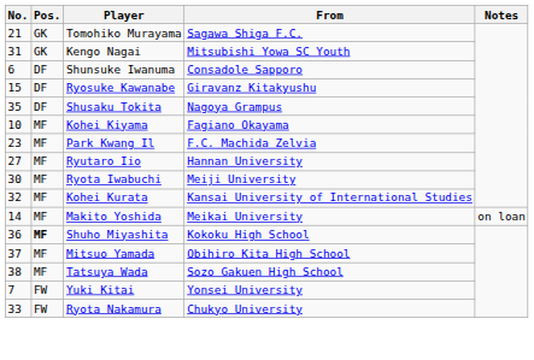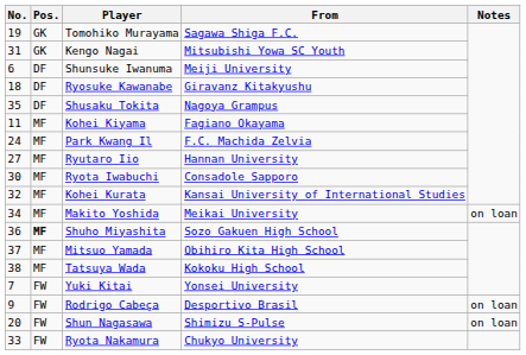 <table class="sortable wikitable">
 <tr>
 <th>No.</th>
 <th>Pos.</th>
 <th>Player</th>
 <th>From</th>
 <th>Notes</th>
 </tr>
 <tr>
-<td>21</td>
+<td>19</td>
 <td>GK</td>
 <td>Tomohiko Murayama</td>
 <td><a href='#'>Sagawa Shiga F.C.</a></td>
 </tr>
 <tr>
 <td>31</td>
 <td>GK</td>
 <td>Kengo Nagai</td>
 <td><a href='#'>Mitsubishi Yowa SC Youth</a></td>
 </tr>
 <tr>
 <td>6</td>
 <td>DF</td>
 <td>Shunsuke Iwanuma</td>
-<td><a href='#'>Consadole Sapporo</a></td>
+<td><a href='#'>Meiji University</a></td>
 </tr>
 <tr>
-<td>15</td>
+<td>18</td>
 <td>DF</td>
 <td><a href='#'>Ryosuke Kawanabe</a></td>
 <td><a href='#'>Giravanz Kitakyushu</a></td>
 </tr>
 <tr>
 <td>35</td>
 <td>DF</td>
 <td><a href='#'>Shusaku Tokita</a></td>
 <td><a href='#'>Nagoya Grampus</a></td>
 </tr>
 <tr>
-<td>10</td>
+<td>11</td>
 <td>MF</td>
 <td><a href='#'>Kohei Kiyama</a></td>
 <td><a href='#'>Fagiano Okayama</a></td>
 </tr>
 <tr>
-<td>23</td>
+<td>24</td>
 <td>MF</td>
 <td><a href='#'>Park Kwang Il</a></td>
 <td><a href='#'>F.C. Machida Zelvia</a></td>
 </tr>
 <tr>
 <td>27</td>
 <td>MF</td>
 <td><a href='#'>Ryutaro Iio</a></td>
 <td><a href='#'>Hannan University</a></td>
 </tr>
 <tr>
 <td>30</td>
 <td>MF</td>
 <td><a href='#'>Ryota Iwabuchi</a></td>
-<td><a href='#'>Meiji University</a></td>
+<td><a href='#'>Consadole Sapporo</a></td>
 </tr>
 <tr>
 <td>32</td>
 <td>MF</td>
 <td><a href='#'>Kohei Kurata</a></td>
 <td><a href='#'>Kansai University of International Studies</a></td>
 </tr>
 <tr>
-<td>14</td>
+<td>34</td>
 <td>MF</td>
 <td><a href='#'>Makito Yoshida</a></td>
 <td><a href='#'>Meikai University</a></td>
 <td>on loan</td>
 </tr>
 <tr>
 <td>36</td>
 <td><strong>MF</strong></td>
 <td><a href='#'>Shuho Miyashita</a></td>
-<td><a href='#'>Kokoku High School</a></td>
+<td><a href='#'>Sozo Gakuen High School</a></td>
 </tr>
 <tr>
 <td>37</td>
 <td>MF</td>
 <td><a href='#'>Mitsuo Yamada</a></td>
 <td><a href='#'>Obihiro Kita High School</a></td>
 </tr>
 <tr>
 <td>38</td>
 <td>MF</td>
 <td><a href='#'>Tatsuya Wada</a></td>
-<td><a href='#'>Sozo Gakuen High School</a></td>
+<td><a href='#'>Kokoku High School</a></td>
 </tr>
 <tr>
 <td>7</td>
 <td>FW</td>
 <td><a href='#'>Yuki Kitai</a></td>
 <td><a href='#'>Yonsei University</a></td>
 </tr>
 <tr>
+<td>9</td>
+<td>FW</td>
+<td><a href='#'>Rodrigo Cabeça</a></td>
+<td><a href='#'>Desportivo Brasil</a></td>
+<td>on loan</td>
+</tr>
+<tr>
+<td>20</td>
+<td>FW</td>
+<td><a href='#'>Shun Nagasawa</a></td>
+<td><a href='#'>Shimizu S-Pulse</a></td>
+<td>on loan</td>
+</tr>
+<tr>
 <td>33</td>
 <td>FW</td>
 <td><a href='#'>Ryota Nakamura</a></td>
 <td><a href='#'>Chukyo University</a></td>
 </tr>
 </table>
